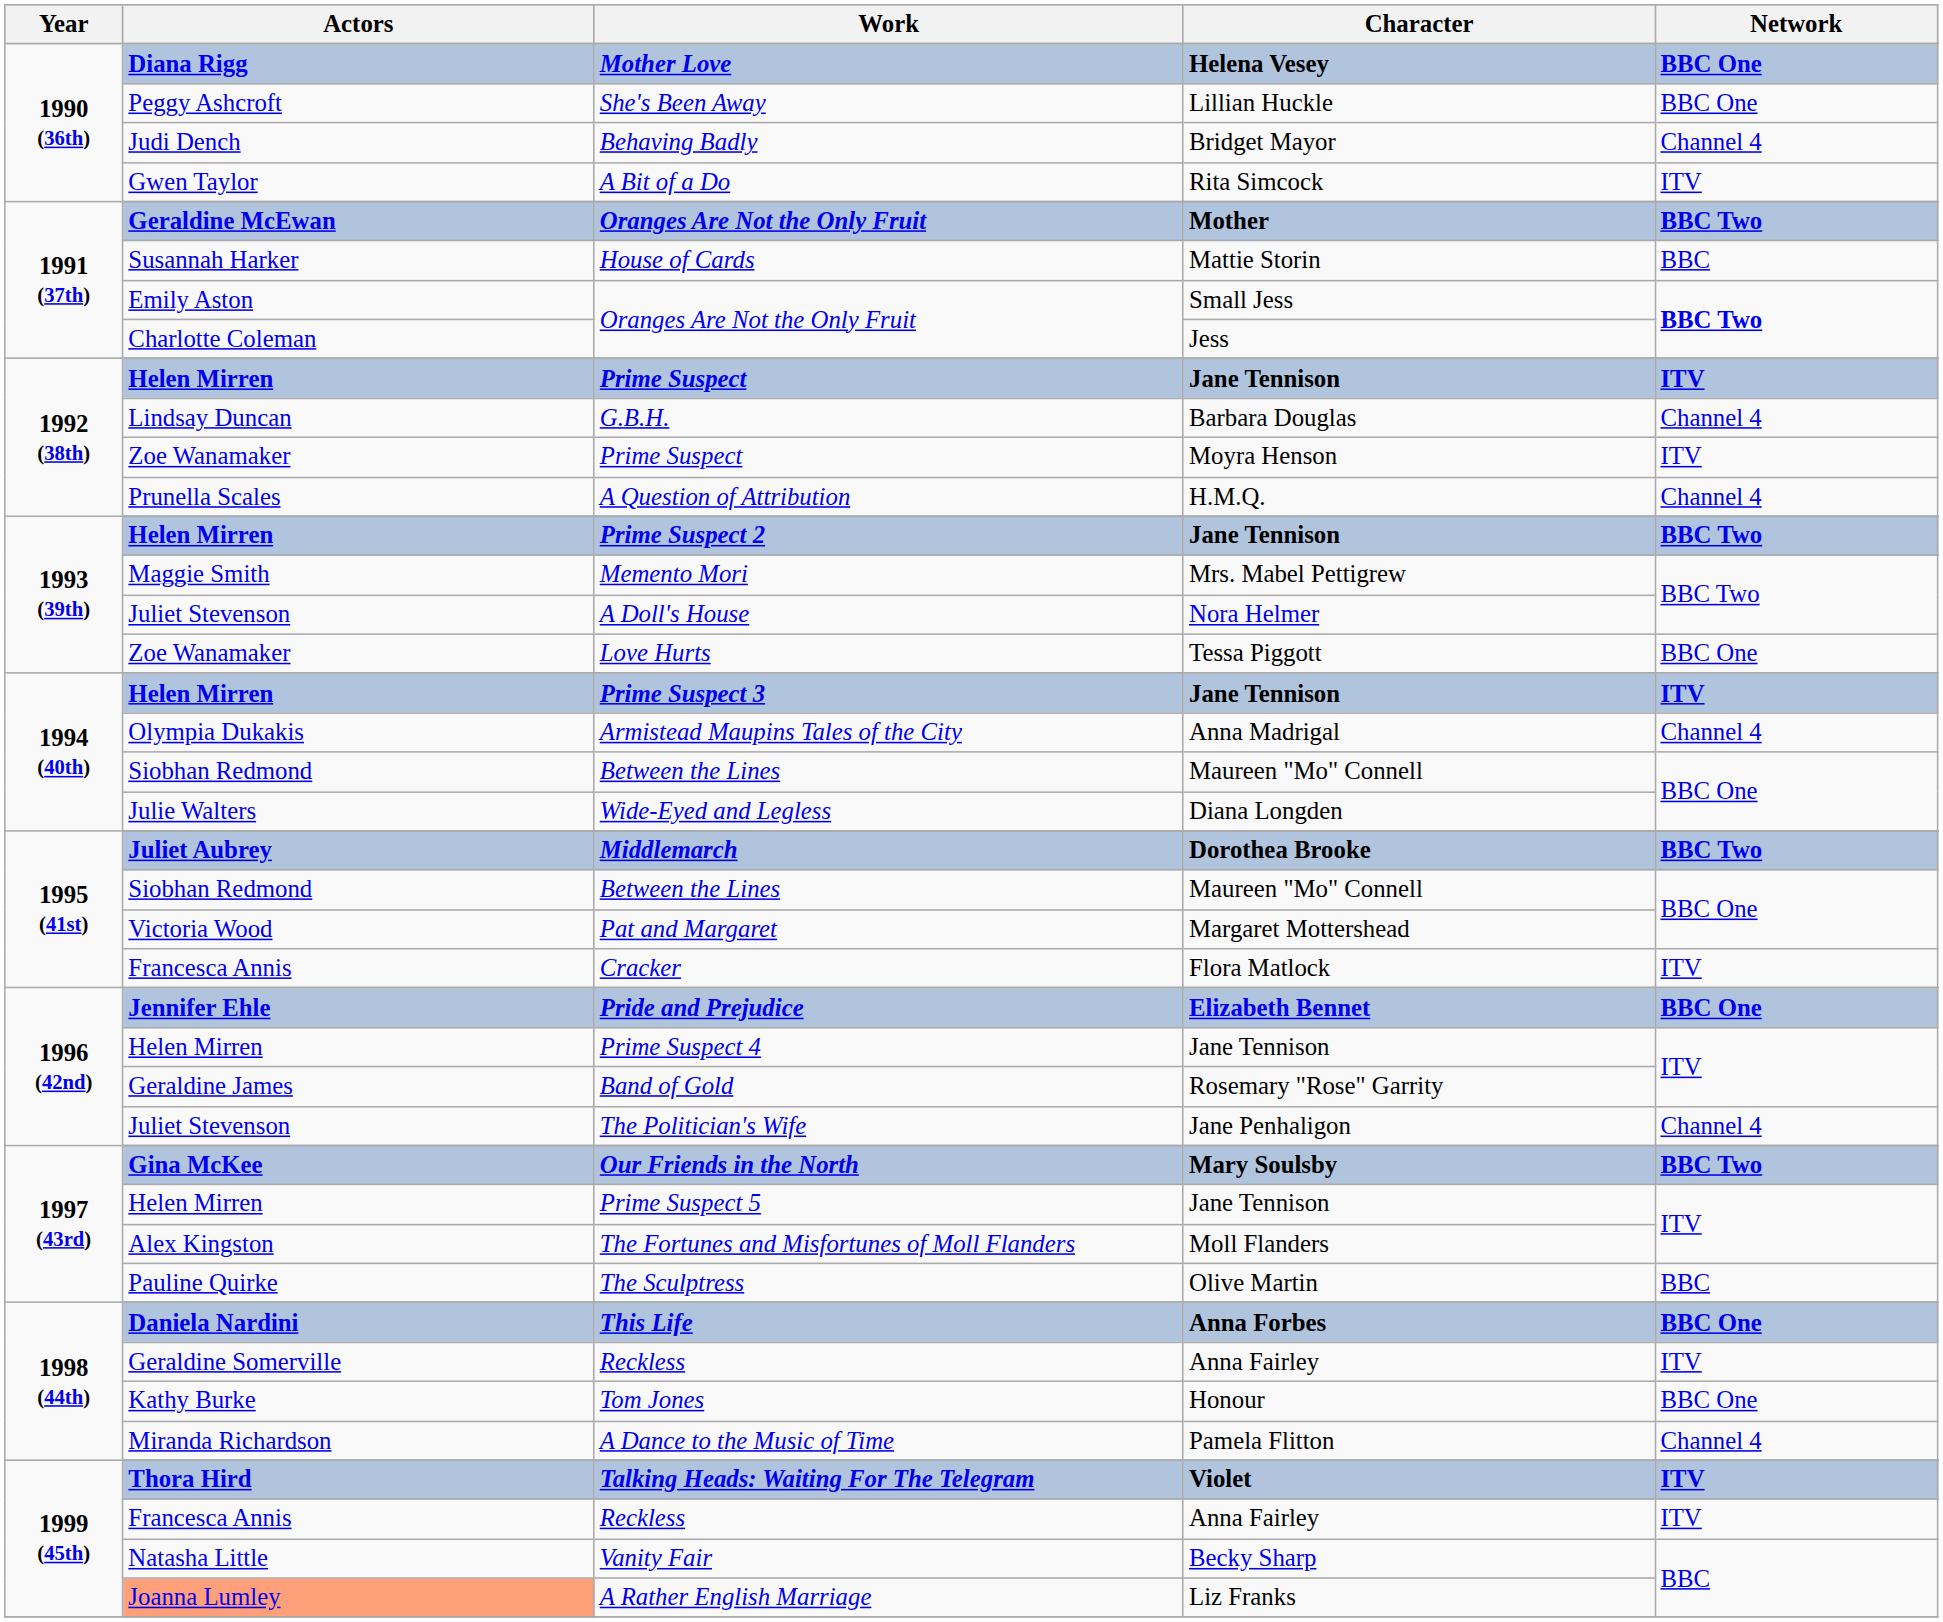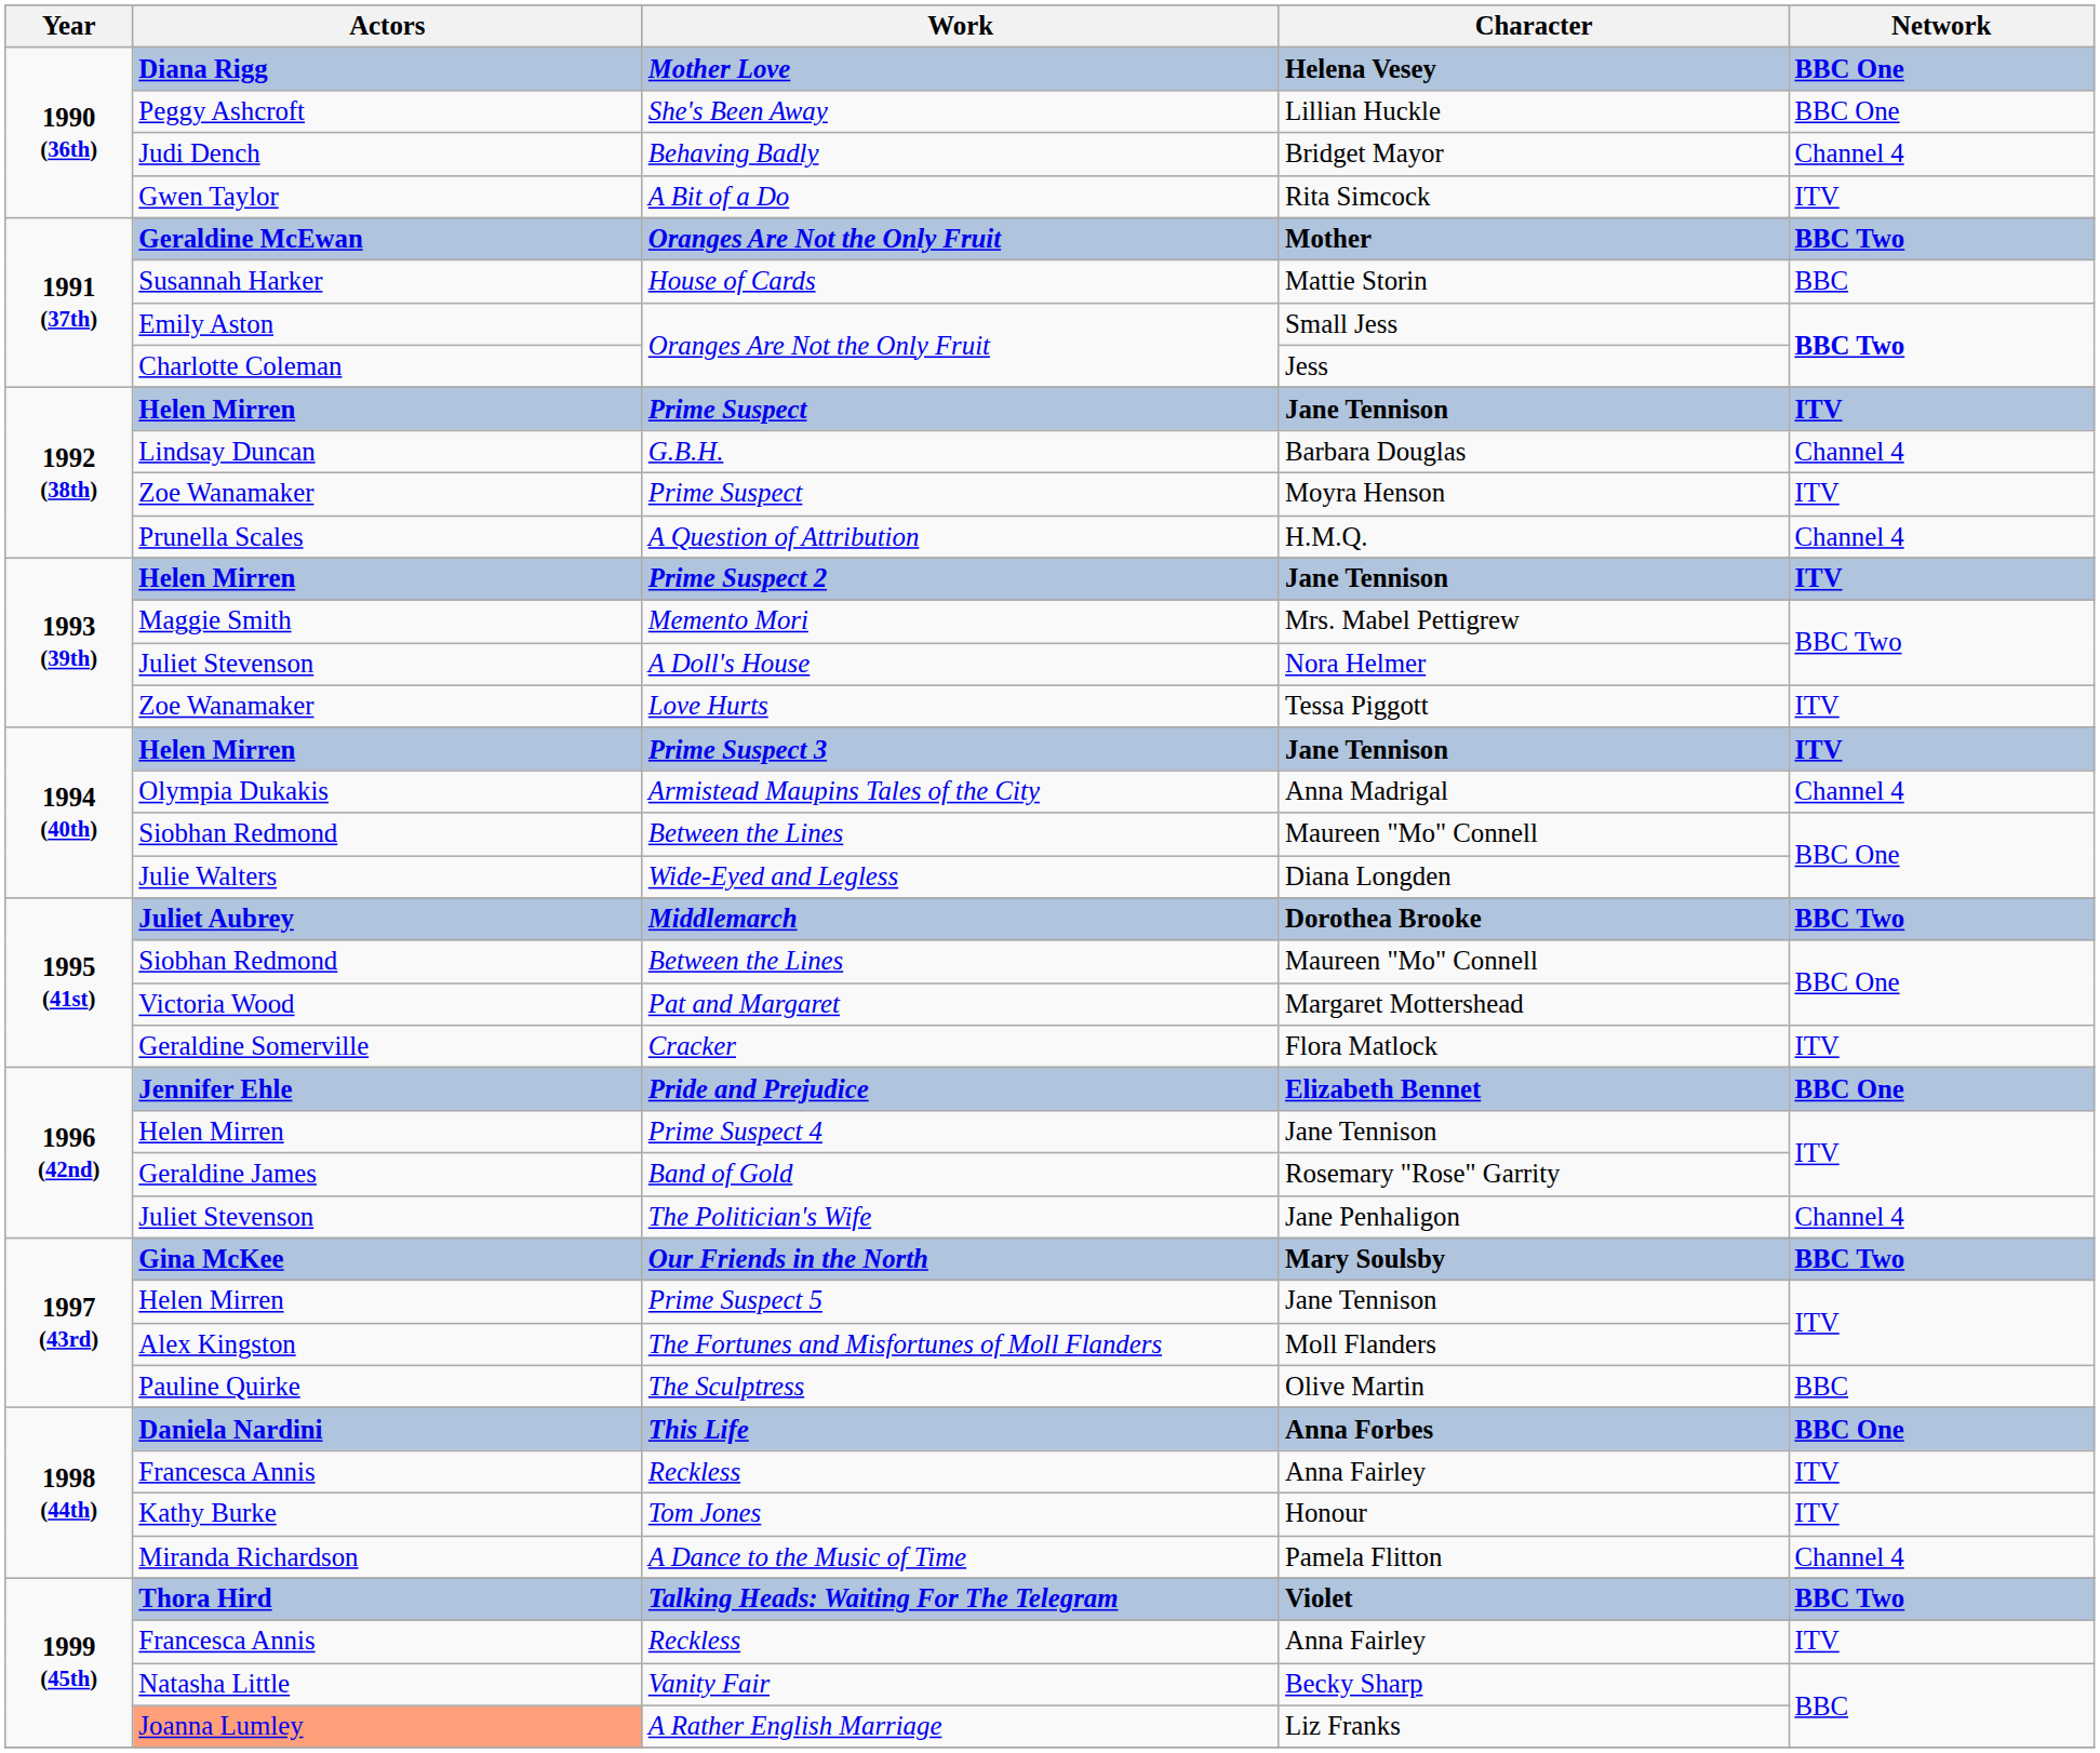 <table class="wikitable">
 <tr style="background:#bebebe;">
 <th style="width:5%;">Year</th>
 <th style="width:20%;">Actors</th>
 <th style="width:25%;">Work</th>
 <th style="width:20%;">Character</th>
 <th style="width:12%;">Network</th>
 </tr>
 <tr>
 <td rowspan=5 style="text-align:center"><strong>1990 <small> <br>(<a href='#'>36th</a>)<br> </small> </strong></td>
 </tr>
 <tr style="background:#B0C4DE;">
 <td><strong><a href='#'>Diana Rigg</a></strong></td>
 <td><strong><em><a href='#'>Mother Love</a></em></strong></td>
 <td><strong>Helena Vesey</strong></td>
 <td><strong><a href='#'>BBC One</a></strong></td>
 </tr>
 <tr>
 <td><a href='#'>Peggy Ashcroft</a></td>
 <td><em><a href='#'>She's Been Away</a></em></td>
 <td>Lillian Huckle</td>
 <td><a href='#'>BBC One</a></td>
 </tr>
 <tr>
 <td><a href='#'>Judi Dench</a></td>
 <td><em><a href='#'>Behaving Badly</a></em></td>
 <td>Bridget Mayor</td>
 <td><a href='#'>Channel 4</a></td>
 </tr>
 <tr>
 <td><a href='#'>Gwen Taylor</a></td>
 <td><em><a href='#'>A Bit of a Do</a></em></td>
 <td>Rita Simcock</td>
 <td><a href='#'>ITV</a></td>
 </tr>
 <tr>
 <td rowspan=5 style="text-align:center"><strong>1991 <small> <br>(<a href='#'>37th</a>)<br> </small> </strong></td>
 </tr>
 <tr style="background:#B0C4DE;">
 <td><strong><a href='#'>Geraldine McEwan</a></strong></td>
 <td><strong><em><a href='#'>Oranges Are Not the Only Fruit</a></em></strong></td>
 <td><strong>Mother</strong></td>
 <td><strong><a href='#'>BBC Two</a></strong></td>
 </tr>
 <tr>
 <td><a href='#'>Susannah Harker</a></td>
 <td><em><a href='#'>House of Cards</a></em></td>
 <td>Mattie Storin</td>
 <td><a href='#'>BBC</a></td>
 </tr>
 <tr>
 <td><a href='#'>Emily Aston</a></td>
 <td rowspan="2"><em><a href='#'>Oranges Are Not the Only Fruit</a></em></td>
 <td>Small Jess</td>
 <td rowspan="2"><strong><a href='#'>BBC Two</a></strong></td>
 </tr>
 <tr>
 <td><a href='#'>Charlotte Coleman</a></td>
 <td>Jess</td>
 </tr>
 <tr>
 <td rowspan=5 style="text-align:center"><strong>1992 <small> <br>(<a href='#'>38th</a>)<br> </small></strong></td>
 </tr>
 <tr style="background:#B0C4DE;">
 <td><strong><a href='#'>Helen Mirren</a></strong></td>
 <td><strong><em><a href='#'>Prime Suspect</a></em></strong></td>
 <td><strong>Jane Tennison</strong></td>
 <td><strong><a href='#'>ITV</a></strong></td>
 </tr>
 <tr>
 <td><a href='#'>Lindsay Duncan</a></td>
 <td><em><a href='#'>G.B.H.</a></em></td>
 <td>Barbara Douglas</td>
 <td><a href='#'>Channel 4</a></td>
 </tr>
 <tr>
 <td><a href='#'>Zoe Wanamaker</a></td>
 <td><em><a href='#'>Prime Suspect</a></em></td>
 <td>Moyra Henson</td>
 <td><a href='#'>ITV</a></td>
 </tr>
 <tr>
 <td><a href='#'>Prunella Scales</a></td>
 <td><em><a href='#'>A Question of Attribution</a></em></td>
 <td>H.M.Q.</td>
 <td><a href='#'>Channel 4</a></td>
 </tr>
 <tr>
 <td rowspan=5 style="text-align:center"><strong>1993 <small> <br>(<a href='#'>39th</a>)<br> </small> </strong></td>
 </tr>
 <tr style="background:#B0C4DE;">
 <td><strong><a href='#'>Helen Mirren</a></strong></td>
 <td><strong><em><a href='#'>Prime Suspect 2</a></em></strong></td>
 <td><strong>Jane Tennison</strong></td>
-<td><strong><a href='#'>BBC Two</a></strong></td>
+<td><strong><a href='#'>ITV</a></strong></td>
 </tr>
 <tr>
 <td><a href='#'>Maggie Smith</a></td>
 <td><em><a href='#'>Memento Mori</a></em></td>
 <td>Mrs. Mabel Pettigrew</td>
 <td rowspan="2"><a href='#'>BBC Two</a></td>
 </tr>
 <tr>
 <td><a href='#'>Juliet Stevenson</a></td>
 <td><em><a href='#'>A Doll's House</a></em></td>
 <td><a href='#'>Nora Helmer</a></td>
 </tr>
 <tr>
 <td><a href='#'>Zoe Wanamaker</a></td>
 <td><em><a href='#'>Love Hurts</a></em></td>
 <td>Tessa Piggott</td>
-<td><a href='#'>BBC One</a></td>
+<td><a href='#'>ITV</a></td>
 </tr>
 <tr>
 <td rowspan=5 style="text-align:center"><strong>1994 <small> <br>(<a href='#'>40th</a>)<br> </small> </strong></td>
 </tr>
 <tr style="background:#B0C4DE;">
 <td><strong><a href='#'>Helen Mirren</a></strong></td>
 <td><strong><em><a href='#'>Prime Suspect 3</a></em></strong></td>
 <td><strong>Jane Tennison</strong></td>
 <td><strong><a href='#'>ITV</a></strong></td>
 </tr>
 <tr>
 <td><a href='#'>Olympia Dukakis</a></td>
 <td><em><a href='#'>Armistead Maupins Tales of the City</a></em></td>
 <td>Anna Madrigal</td>
 <td><a href='#'>Channel 4</a></td>
 </tr>
 <tr>
 <td><a href='#'>Siobhan Redmond</a></td>
 <td><em><a href='#'>Between the Lines</a></em></td>
 <td>Maureen "Mo" Connell</td>
 <td rowspan="2"><a href='#'>BBC One</a></td>
 </tr>
 <tr>
 <td><a href='#'>Julie Walters</a></td>
 <td><em><a href='#'>Wide-Eyed and Legless</a></em></td>
 <td>Diana Longden</td>
 </tr>
 <tr>
 <td rowspan=5 style="text-align:center"><strong>1995 <small> <br>(<a href='#'>41st</a>)<br> </small> </strong></td>
 </tr>
 <tr style="background:#B0C4DE;">
 <td><strong><a href='#'>Juliet Aubrey</a></strong></td>
 <td><strong><em><a href='#'>Middlemarch</a></em></strong></td>
 <td><strong>Dorothea Brooke</strong></td>
 <td><strong><a href='#'>BBC Two</a></strong></td>
 </tr>
 <tr>
 <td><a href='#'>Siobhan Redmond</a></td>
 <td><em><a href='#'>Between the Lines</a></em></td>
 <td>Maureen "Mo" Connell</td>
 <td rowspan="2"><a href='#'>BBC One</a></td>
 </tr>
 <tr>
 <td><a href='#'>Victoria Wood</a></td>
 <td><em><a href='#'>Pat and Margaret</a></em></td>
 <td>Margaret Mottershead</td>
 </tr>
 <tr>
-<td><a href='#'>Francesca Annis</a></td>
+<td><a href='#'>Geraldine Somerville</a></td>
 <td><em><a href='#'>Cracker</a></em></td>
 <td>Flora Matlock</td>
 <td><a href='#'>ITV</a></td>
 </tr>
 <tr>
 <td rowspan=5 style="text-align:center"><strong>1996 <small> <br>(<a href='#'>42nd</a>)<br> </small> </strong></td>
 </tr>
 <tr style="background:#B0C4DE;">
 <td><strong><a href='#'>Jennifer Ehle</a></strong></td>
 <td><strong><em><a href='#'>Pride and Prejudice</a></em></strong></td>
 <td><strong><a href='#'>Elizabeth Bennet</a></strong></td>
 <td><strong><a href='#'>BBC One</a></strong></td>
 </tr>
 <tr>
 <td><a href='#'>Helen Mirren</a></td>
 <td><em><a href='#'>Prime Suspect 4</a></em></td>
 <td>Jane Tennison</td>
 <td rowspan="2"><a href='#'>ITV</a></td>
 </tr>
 <tr>
 <td><a href='#'>Geraldine James</a></td>
 <td><em><a href='#'>Band of Gold</a></em></td>
 <td>Rosemary "Rose" Garrity</td>
 </tr>
 <tr>
 <td><a href='#'>Juliet Stevenson</a></td>
 <td><em><a href='#'>The Politician's Wife</a></em></td>
 <td>Jane Penhaligon</td>
 <td><a href='#'>Channel 4</a></td>
 </tr>
 <tr>
 <td rowspan=5 style="text-align:center"><strong>1997 <small> <br>(<a href='#'>43rd</a>)<br> </small> </strong></td>
 </tr>
 <tr style="background:#B0C4DE;">
 <td><strong><a href='#'>Gina McKee</a></strong></td>
 <td><strong><em><a href='#'>Our Friends in the North</a></em></strong></td>
 <td><strong>Mary Soulsby</strong></td>
 <td><strong><a href='#'>BBC Two</a></strong></td>
 </tr>
 <tr>
 <td><a href='#'>Helen Mirren</a></td>
 <td><em><a href='#'>Prime Suspect 5</a></em></td>
 <td>Jane Tennison</td>
 <td rowspan="2"><a href='#'>ITV</a></td>
 </tr>
 <tr>
 <td><a href='#'>Alex Kingston</a></td>
 <td><em><a href='#'>The Fortunes and Misfortunes of Moll Flanders</a></em></td>
 <td>Moll Flanders</td>
 </tr>
 <tr>
 <td><a href='#'>Pauline Quirke</a></td>
 <td><em><a href='#'>The Sculptress</a></em></td>
 <td>Olive Martin</td>
 <td><a href='#'>BBC</a></td>
 </tr>
 <tr>
 <td rowspan=5 style="text-align:center"><strong>1998 <small> <br>(<a href='#'>44th</a>)<br> </small> </strong></td>
 </tr>
 <tr style="background:#B0C4DE;">
 <td><strong><a href='#'>Daniela Nardini</a></strong></td>
 <td><strong><em><a href='#'>This Life</a></em></strong></td>
 <td><strong>Anna Forbes</strong></td>
 <td><strong><a href='#'>BBC One</a></strong></td>
 </tr>
 <tr>
-<td><a href='#'>Geraldine Somerville</a></td>
+<td><a href='#'>Francesca Annis</a></td>
 <td><em><a href='#'>Reckless</a></em></td>
 <td>Anna Fairley</td>
 <td><a href='#'>ITV</a></td>
 </tr>
 <tr>
 <td><a href='#'>Kathy Burke</a></td>
 <td><em><a href='#'>Tom Jones</a></em></td>
 <td>Honour</td>
-<td><a href='#'>BBC One</a></td>
+<td><a href='#'>ITV</a></td>
 </tr>
 <tr>
 <td><a href='#'>Miranda Richardson</a></td>
 <td><em><a href='#'>A Dance to the Music of Time</a></em></td>
 <td>Pamela Flitton</td>
 <td><a href='#'>Channel 4</a></td>
 </tr>
 <tr>
 <td rowspan=5 style="text-align:center"><strong>1999 <small> <br>(<a href='#'>45th</a>)<br> </small> </strong></td>
 </tr>
 <tr style="background:#B0C4DE;">
 <td><strong><a href='#'>Thora Hird</a></strong></td>
 <td><strong><em><a href='#'>Talking Heads: Waiting For The Telegram</a></em></strong></td>
 <td><strong>Violet</strong></td>
-<td><strong><a href='#'>ITV</a></strong></td>
+<td><strong><a href='#'>BBC Two</a></strong></td>
 </tr>
 <tr>
 <td><a href='#'>Francesca Annis</a></td>
 <td><em><a href='#'>Reckless</a></em></td>
 <td>Anna Fairley</td>
 <td><a href='#'>ITV</a></td>
 </tr>
 <tr>
 <td><a href='#'>Natasha Little</a></td>
 <td><em><a href='#'>Vanity Fair</a></em></td>
 <td><a href='#'>Becky Sharp</a></td>
 <td rowspan="2"><a href='#'>BBC</a></td>
 </tr>
 <tr>
 <td style="background: lightsalmon;"><a href='#'>Joanna Lumley</a></td>
 <td><em><a href='#'>A Rather English Marriage</a></em></td>
 <td>Liz Franks</td>
 </tr>
 <tr>
 </tr>
 </table>
